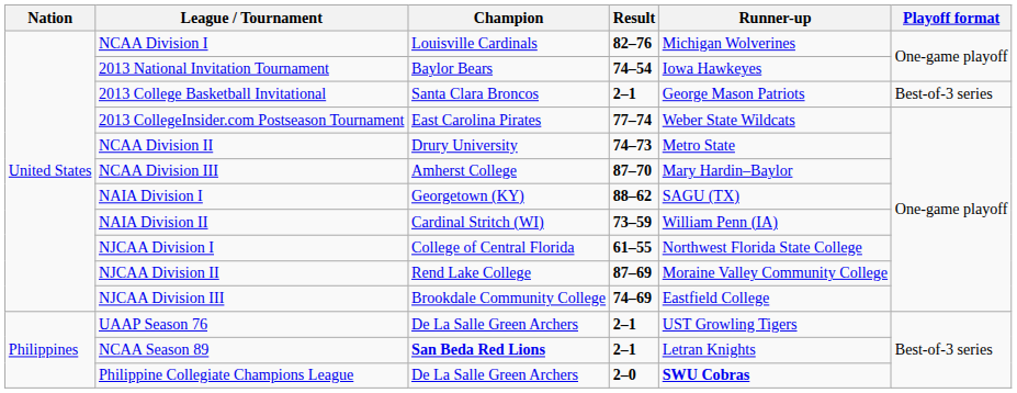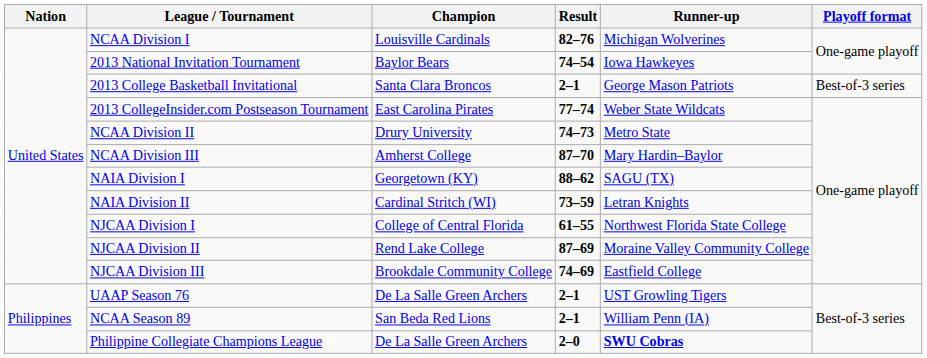 <table class="wikitable" style="font-size:90%">
 <tr>
 <th>Nation</th>
 <th>League / Tournament</th>
 <th>Champion</th>
 <th>Result</th>
 <th>Runner-up</th>
 <th><a href='#'>Playoff format</a></th>
 </tr>
 <tr>
 <td rowspan="11"> <a href='#'>United States</a></td>
 <td><a href='#'>NCAA Division I</a></td>
 <td><a href='#'>Louisville Cardinals</a></td>
 <td><strong>82–76</strong></td>
 <td><a href='#'>Michigan Wolverines</a></td>
 <td rowspan="2">One-game playoff</td>
 </tr>
 <tr>
 <td><a href='#'>2013 National Invitation Tournament</a></td>
 <td><a href='#'>Baylor Bears</a></td>
 <td><strong>74–54</strong></td>
 <td><a href='#'>Iowa Hawkeyes</a></td>
 </tr>
 <tr>
 <td><a href='#'>2013 College Basketball Invitational</a></td>
 <td><a href='#'>Santa Clara Broncos</a></td>
 <td><strong>2–1</strong></td>
 <td><a href='#'>George Mason Patriots</a></td>
 <td>Best-of-3 series</td>
 </tr>
 <tr>
 <td><a href='#'>2013 CollegeInsider.com Postseason Tournament</a></td>
 <td><a href='#'>East Carolina Pirates</a></td>
 <td><strong>77–74</strong></td>
 <td><a href='#'>Weber State Wildcats</a></td>
 <td rowspan="8">One-game playoff</td>
 </tr>
 <tr>
 <td><a href='#'>NCAA Division II</a></td>
 <td><a href='#'>Drury University</a></td>
 <td><strong>74–73</strong></td>
 <td><a href='#'>Metro State</a></td>
 </tr>
 <tr>
 <td><a href='#'>NCAA Division III</a></td>
 <td><a href='#'>Amherst College</a></td>
 <td><strong>87–70</strong></td>
 <td><a href='#'>Mary Hardin–Baylor</a></td>
 </tr>
 <tr>
 <td><a href='#'>NAIA Division I</a></td>
 <td><a href='#'>Georgetown (KY)</a></td>
 <td><strong>88–62</strong></td>
 <td><a href='#'>SAGU (TX)</a></td>
 </tr>
 <tr>
 <td><a href='#'>NAIA Division II</a></td>
 <td><a href='#'>Cardinal Stritch (WI)</a></td>
 <td><strong>73–59</strong></td>
-<td><a href='#'>William Penn (IA)</a></td>
+<td><a href='#'>Letran Knights</a></td>
 </tr>
 <tr>
 <td><a href='#'>NJCAA Division I</a></td>
 <td><a href='#'>College of Central Florida</a></td>
 <td><strong>61–55</strong></td>
 <td><a href='#'>Northwest Florida State College</a></td>
 </tr>
 <tr>
 <td><a href='#'>NJCAA Division II</a></td>
 <td><a href='#'>Rend Lake College</a></td>
 <td><strong>87–69</strong></td>
 <td><a href='#'>Moraine Valley Community College</a></td>
 </tr>
 <tr>
 <td><a href='#'>NJCAA Division III</a></td>
 <td><a href='#'>Brookdale Community College</a></td>
 <td><strong>74–69</strong></td>
 <td><a href='#'>Eastfield College</a></td>
 </tr>
 <tr>
 <td rowspan="3"> <a href='#'>Philippines</a></td>
 <td><a href='#'>UAAP Season 76</a></td>
 <td><a href='#'>De La Salle Green Archers</a></td>
 <td><strong>2–1</strong></td>
 <td><a href='#'>UST Growling Tigers</a></td>
 <td rowspan="3">Best-of-3 series</td>
 </tr>
 <tr>
 <td><a href='#'>NCAA Season 89</a></td>
-<td><strong><a href='#'>San Beda Red Lions</a></strong></td>
+<td><a href='#'>San Beda Red Lions</a></td>
 <td><strong>2–1</strong></td>
-<td><a href='#'>Letran Knights</a></td>
+<td><a href='#'>William Penn (IA)</a></td>
 </tr>
 <tr>
 <td><a href='#'>Philippine Collegiate Champions League</a></td>
 <td><a href='#'>De La Salle Green Archers</a></td>
 <td><strong>2–0</strong></td>
 <td><strong><a href='#'>SWU Cobras</a></strong></td>
 </tr>
 </table>
